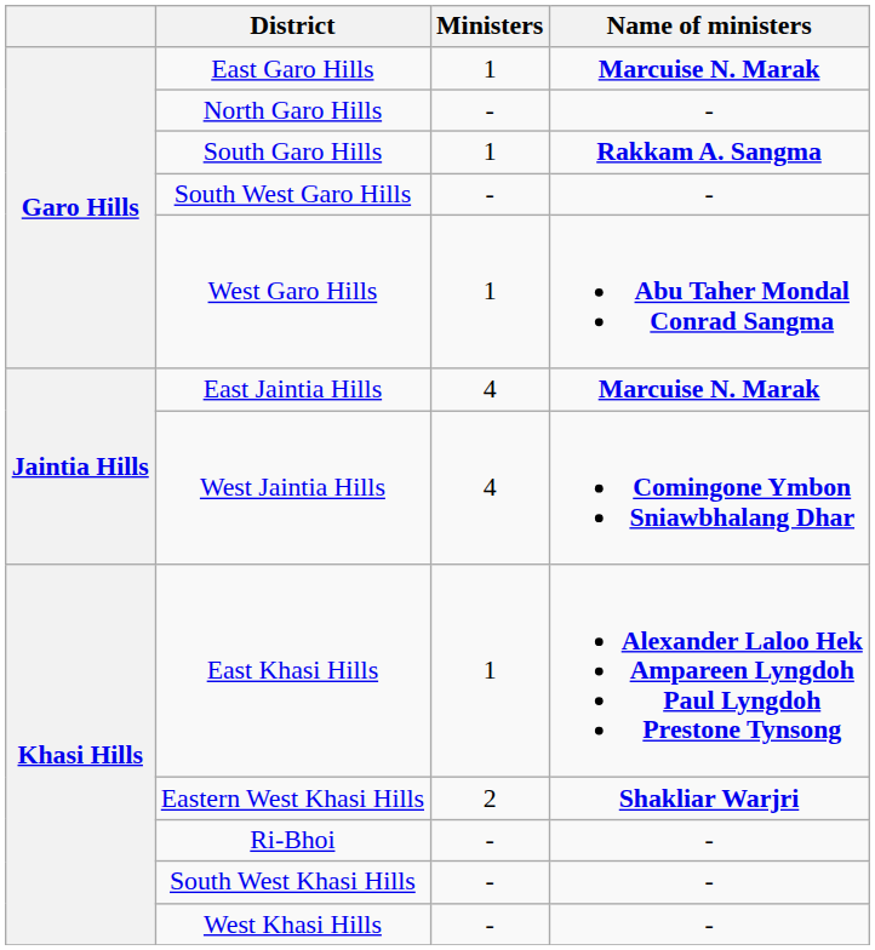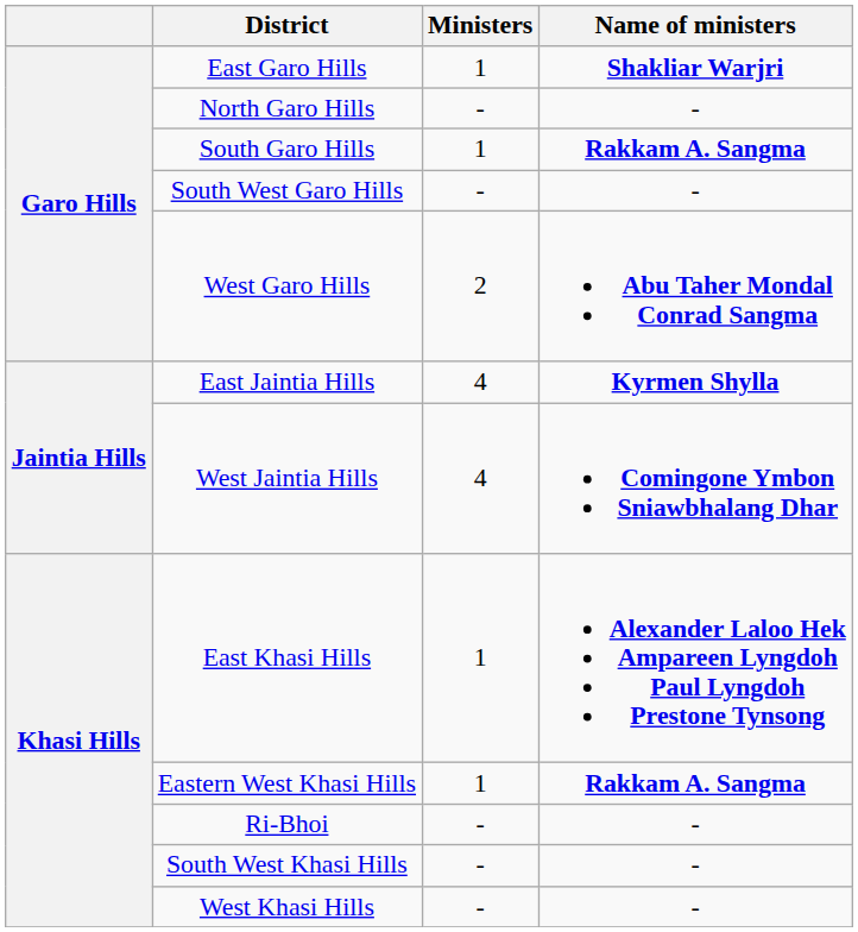 <table class="wikitable sortable"style="text-align:center;">
 <tr>
 <th></th>
 <th>District</th>
 <th>Ministers</th>
 <th>Name of ministers</th>
 </tr>
 <tr>
 <th rowspan="5"><a href='#'>Garo Hills</a></th>
 <td><a href='#'>East Garo Hills</a></td>
 <td>1</td>
-<td><strong><a href='#'>Marcuise N. Marak</a></strong></td>
+<td><strong><a href='#'>Shakliar Warjri</a></strong></td>
 </tr>
 <tr>
 <td><a href='#'>North Garo Hills</a></td>
 <td>-</td>
 <td>-</td>
 </tr>
 <tr>
 <td><a href='#'>South Garo Hills</a></td>
 <td>1</td>
 <td><strong><a href='#'>Rakkam A. Sangma</a></strong></td>
 </tr>
 <tr>
 <td><a href='#'>South West Garo Hills</a></td>
 <td>-</td>
 <td>-</td>
 </tr>
 <tr>
 <td><a href='#'>West Garo Hills</a></td>
-<td>1</td>
+<td>2</td>
 <td><br><ul><li><strong><a href='#'>Abu Taher Mondal</a></strong></li><li><strong><a href='#'>Conrad Sangma</a></strong></li></ul></td>
 </tr>
 <tr>
 <th rowspan="2"><a href='#'>Jaintia Hills</a></th>
 <td><a href='#'>East Jaintia Hills</a></td>
 <td>4</td>
-<td><strong><a href='#'>Marcuise N. Marak</a></strong></td>
+<td><strong><a href='#'>Kyrmen Shylla</a></strong></td>
 </tr>
 <tr>
 <td><a href='#'>West Jaintia Hills</a></td>
 <td>4</td>
 <td><br><ul><li><strong><a href='#'>Comingone Ymbon</a></strong></li><li><strong><a href='#'>Sniawbhalang Dhar</a></strong></li></ul></td>
 </tr>
 <tr>
 <th rowspan="5"><a href='#'>Khasi Hills</a></th>
 <td><a href='#'>East Khasi Hills</a></td>
 <td>1</td>
 <td><br><ul><li><strong><a href='#'>Alexander Laloo Hek</a></strong></li><li><strong><a href='#'>Ampareen Lyngdoh</a></strong></li><li><strong><a href='#'>Paul Lyngdoh</a></strong></li><li><strong><a href='#'>Prestone Tynsong</a></strong></li></ul></td>
 </tr>
 <tr>
 <td><a href='#'>Eastern West Khasi Hills</a></td>
-<td>2</td>
-<td><strong><a href='#'>Shakliar Warjri</a></strong></td>
+<td>1</td>
+<td><strong><a href='#'>Rakkam A. Sangma</a></strong></td>
 </tr>
 <tr>
 <td><a href='#'>Ri-Bhoi</a></td>
 <td>-</td>
 <td>-</td>
 </tr>
 <tr>
 <td><a href='#'>South West Khasi Hills</a></td>
 <td>-</td>
 <td>-</td>
 </tr>
 <tr>
 <td><a href='#'>West Khasi Hills</a></td>
 <td>-</td>
 <td>-</td>
 </tr>
 </table>
